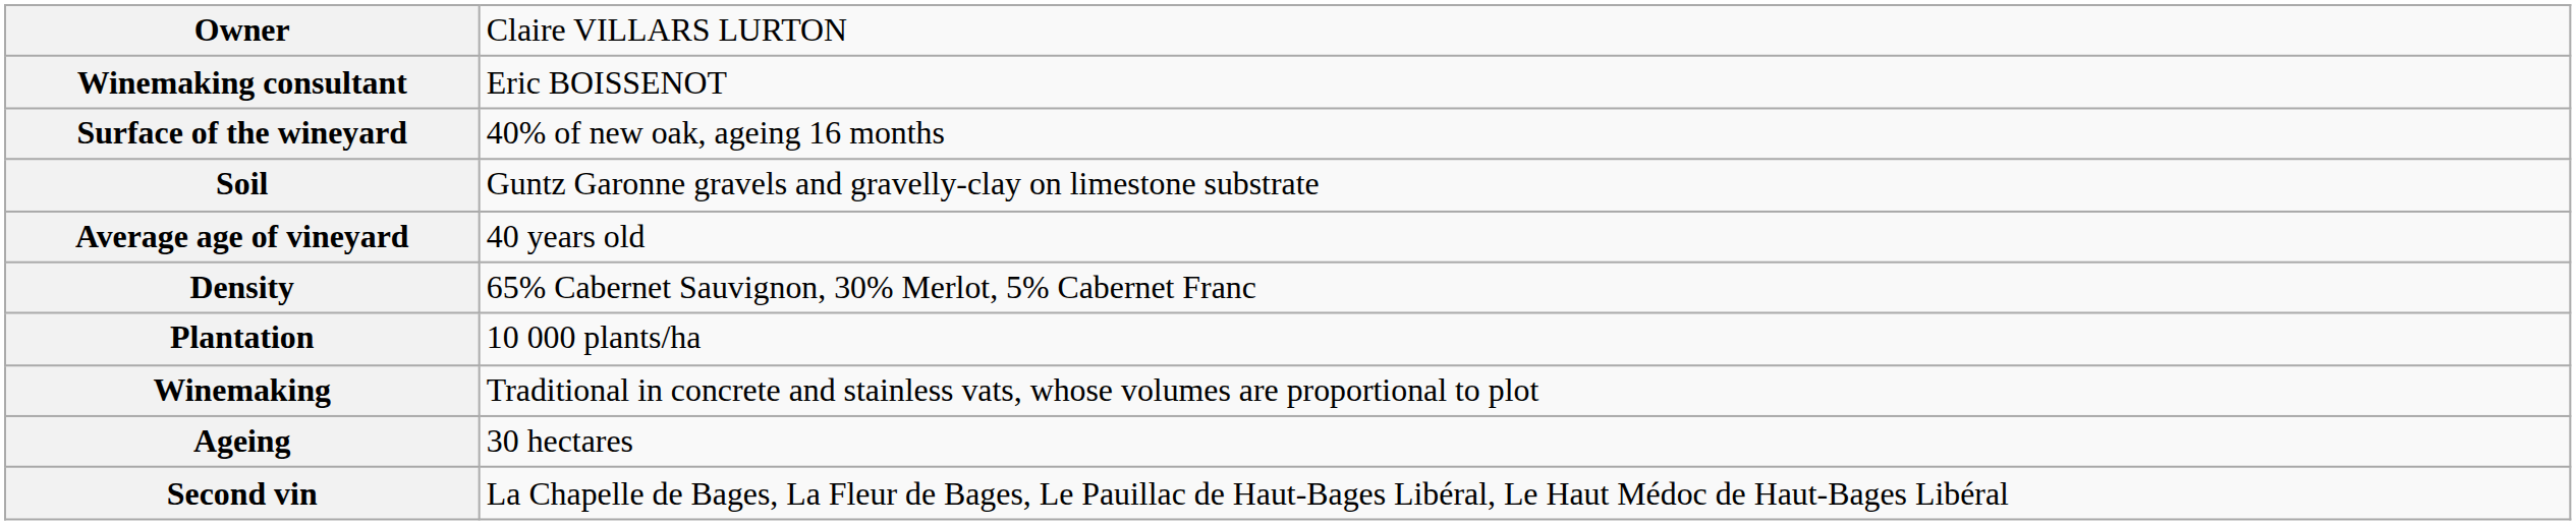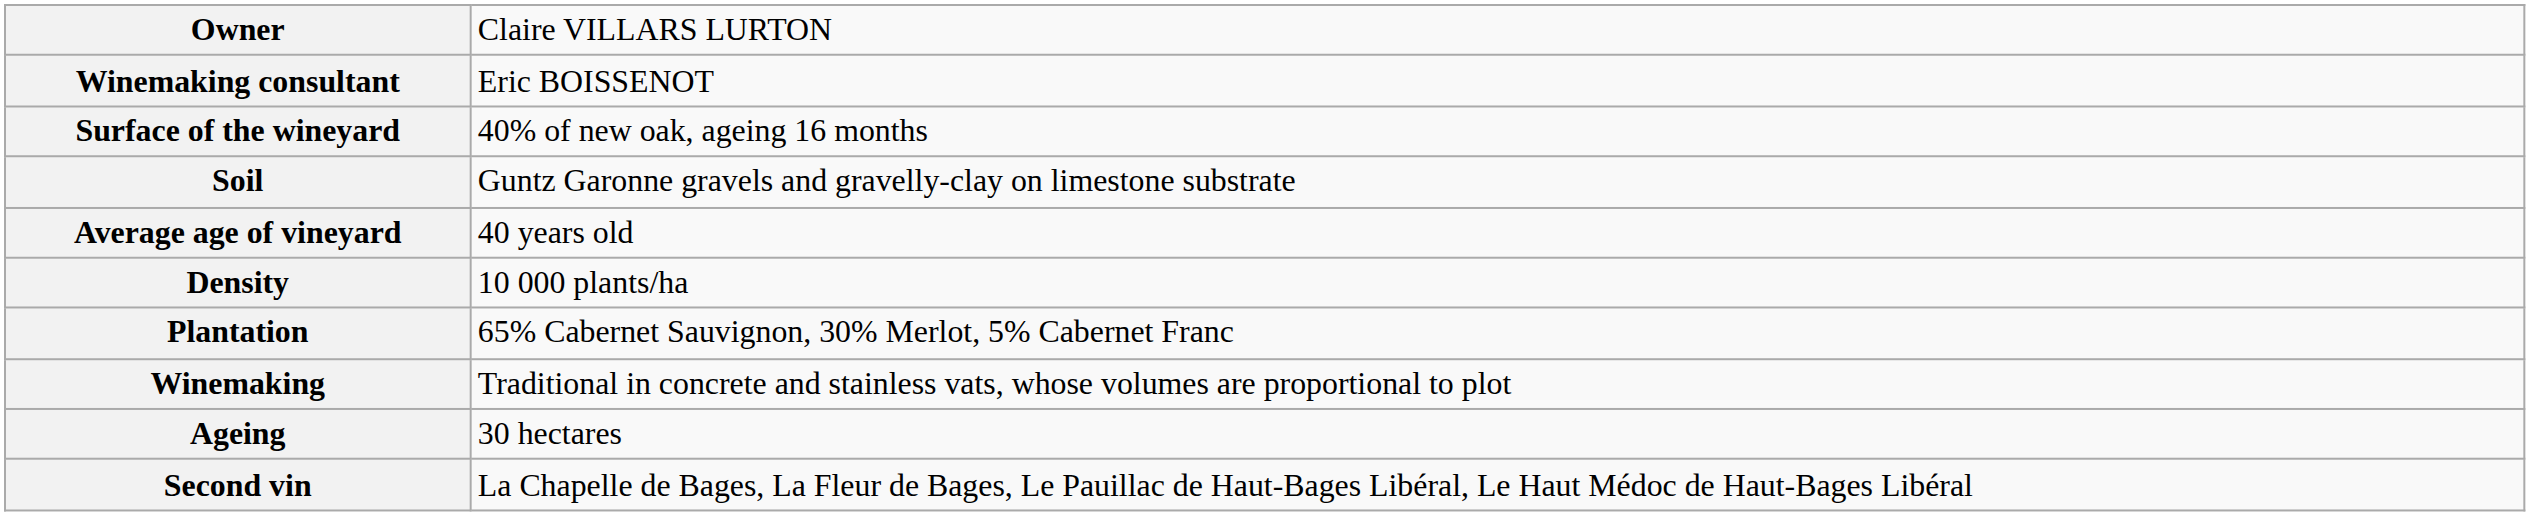 <table class="wikitable centre" width="80%">
 <tr>
 <th scope="row">Owner</th>
 <td>Claire VILLARS LURTON</td>
 </tr>
 <tr>
 <th scope="row">Winemaking consultant</th>
 <td>Eric BOISSENOT</td>
 </tr>
 <tr>
 <th scope="row">Surface of the wineyard</th>
 <td>40% of new oak, ageing 16 months</td>
 </tr>
 <tr>
 <th scope="row">Soil</th>
 <td>Guntz Garonne gravels and gravelly-clay on limestone substrate</td>
 </tr>
 <tr>
 <th scope="row">Average age of vineyard</th>
 <td>40 years old</td>
 </tr>
 <tr>
 <th scope="row">Density</th>
-<td>65% Cabernet Sauvignon, 30% Merlot, 5% Cabernet Franc</td>
+<td>10 000 plants/ha</td>
 </tr>
 <tr>
 <th scope="row">Plantation</th>
-<td>10 000 plants/ha</td>
+<td>65% Cabernet Sauvignon, 30% Merlot, 5% Cabernet Franc</td>
 </tr>
 <tr>
 <th scope="row">Winemaking</th>
 <td>Traditional in concrete and stainless vats, whose volumes are proportional to plot</td>
 </tr>
 <tr>
 <th scope="row">Ageing</th>
 <td>30 hectares</td>
 </tr>
 <tr>
 <th scope="row">Second vin</th>
 <td>La Chapelle de Bages, La Fleur de Bages, Le Pauillac de Haut-Bages Libéral, Le Haut Médoc de Haut-Bages Libéral</td>
 </tr>
 </table>
